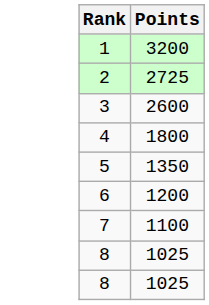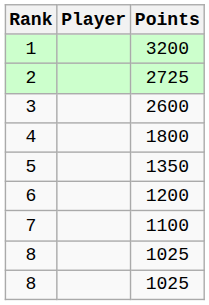 <table class="wikitable" style="float:right; text-align:center; margin-left:1em">
 <tr>
 <th>Rank</th>
+<th>Player</th>
 <th>Points</th>
 </tr>
 <tr style="background-color:#ccffcc">
 <td>1</td>
+<td style="text-align:left"><em></em></td>
 <td>3200</td>
 </tr>
 <tr style="background-color:#ccffcc">
 <td>2</td>
+<td style="text-align:left"><em></em></td>
 <td>2725</td>
 </tr>
 <tr>
 <td>3</td>
+<td style="text-align:left"><em></em></td>
 <td>2600</td>
 </tr>
 <tr>
 <td>4</td>
+<td style="text-align:left"><strong></strong></td>
 <td>1800</td>
 </tr>
 <tr>
 <td>5</td>
+<td style="text-align:left"><em></em></td>
 <td>1350</td>
 </tr>
 <tr>
 <td>6</td>
+<td style="text-align:left"></td>
 <td>1200</td>
 </tr>
 <tr>
 <td>7</td>
+<td style="text-align:left"></td>
 <td>1100</td>
 </tr>
 <tr>
 <td>8</td>
+<td style="text-align:left"><strong></strong></td>
 <td>1025</td>
 </tr>
 <tr>
 <td>8</td>
+<td style="text-align:left"><strong></strong></td>
 <td>1025</td>
 </tr>
 </table>
